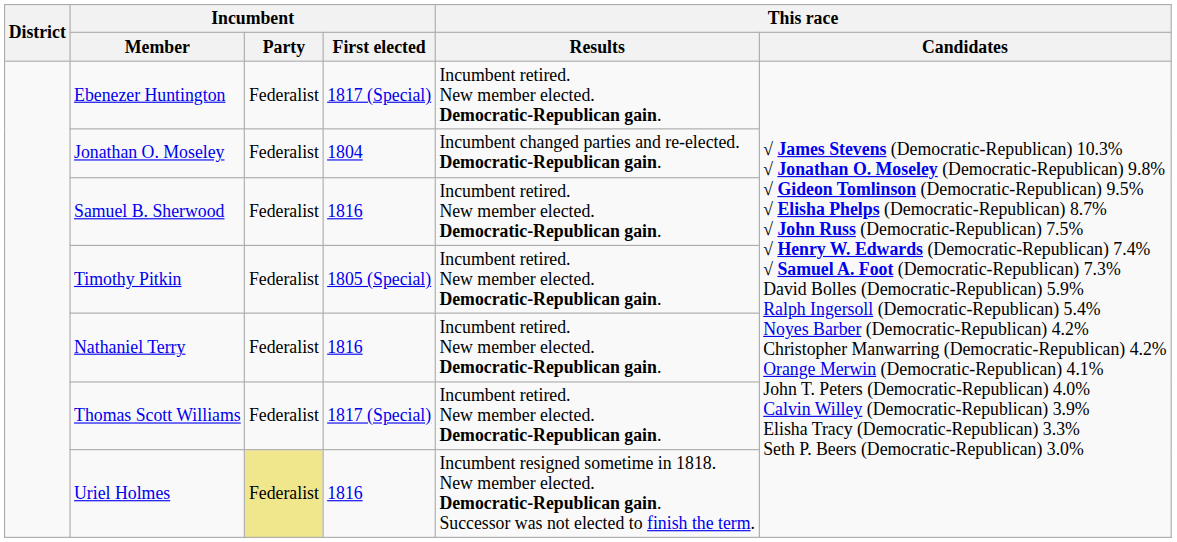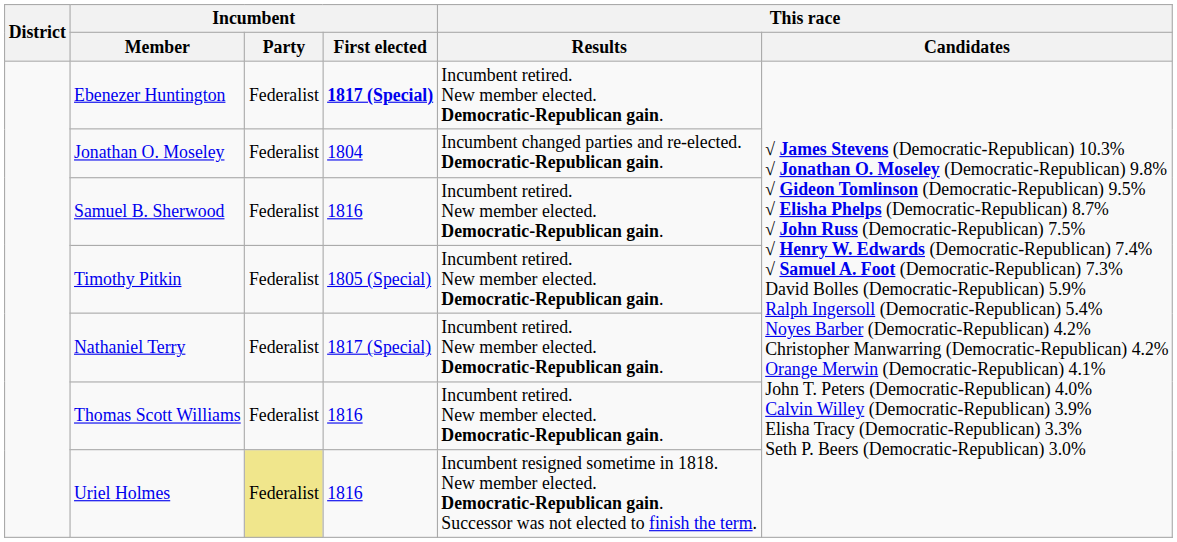 <table class=wikitable>
 <tr>
 <th rowspan=2>District</th>
 <th colspan=3>Incumbent</th>
 <th colspan=2>This race</th>
 </tr>
 <tr>
 <th>Member</th>
 <th>Party</th>
 <th>First elected</th>
 <th>Results</th>
 <th>Candidates</th>
 </tr>
 <tr>
 <td rowspan=7><br></td>
 <td><a href='#'>Ebenezer Huntington</a></td>
 <td>Federalist</td>
-<td><a href='#'>1817 (Special)</a></td>
+<td><strong><a href='#'>1817 (Special)</a></strong></td>
 <td>Incumbent retired.<br>New member elected.<br><strong>Democratic-Republican gain</strong>.</td>
 <td rowspan=7 nowrap><strong>√ <a href='#'>James Stevens</a></strong> (Democratic-Republican) 10.3%<br><strong>√ <a href='#'>Jonathan O. Moseley</a></strong> (Democratic-Republican) 9.8%<br><strong>√ <a href='#'>Gideon Tomlinson</a></strong> (Democratic-Republican) 9.5%<br><strong>√ <a href='#'>Elisha Phelps</a></strong> (Democratic-Republican) 8.7%<br><strong>√ <a href='#'>John Russ</a></strong> (Democratic-Republican) 7.5%<br><strong>√ <a href='#'>Henry W. Edwards</a></strong> (Democratic-Republican) 7.4%<br><strong>√ <a href='#'>Samuel A. Foot</a></strong> (Democratic-Republican) 7.3%<br>David Bolles (Democratic-Republican) 5.9%<br><a href='#'>Ralph Ingersoll</a> (Democratic-Republican) 5.4%<br><a href='#'>Noyes Barber</a> (Democratic-Republican) 4.2%<br>Christopher Manwarring (Democratic-Republican) 4.2%<br><a href='#'>Orange Merwin</a> (Democratic-Republican) 4.1%<br>John T. Peters (Democratic-Republican) 4.0%<br><a href='#'>Calvin Willey</a> (Democratic-Republican) 3.9%<br>Elisha Tracy (Democratic-Republican) 3.3%<br>Seth P. Beers (Democratic-Republican) 3.0%</td>
 </tr>
 <tr>
 <td><a href='#'>Jonathan O. Moseley</a></td>
 <td>Federalist</td>
 <td><a href='#'>1804</a></td>
 <td>Incumbent changed parties and re-elected.<br><strong>Democratic-Republican gain</strong>.</td>
 </tr>
 <tr>
 <td><a href='#'>Samuel B. Sherwood</a></td>
 <td>Federalist</td>
 <td><a href='#'>1816</a></td>
 <td>Incumbent retired.<br>New member elected.<br><strong>Democratic-Republican gain</strong>.</td>
 </tr>
 <tr>
 <td><a href='#'>Timothy Pitkin</a></td>
 <td>Federalist</td>
 <td><a href='#'>1805 (Special)</a></td>
 <td>Incumbent retired.<br>New member elected.<br><strong>Democratic-Republican gain</strong>.</td>
 </tr>
 <tr>
 <td><a href='#'>Nathaniel Terry</a></td>
 <td>Federalist</td>
-<td><a href='#'>1816</a></td>
+<td><a href='#'>1817 (Special)</a></td>
 <td>Incumbent retired.<br>New member elected.<br><strong>Democratic-Republican gain</strong>.</td>
 </tr>
 <tr>
 <td><a href='#'>Thomas Scott Williams</a></td>
 <td>Federalist</td>
-<td><a href='#'>1817 (Special)</a></td>
+<td><a href='#'>1816</a></td>
 <td>Incumbent retired.<br>New member elected.<br><strong>Democratic-Republican gain</strong>.</td>
 </tr>
 <tr>
 <td><a href='#'>Uriel Holmes</a></td>
 <td style="background: khaki;">Federalist</td>
 <td><a href='#'>1816</a></td>
 <td>Incumbent resigned sometime in 1818.<br>New member elected.<br><strong>Democratic-Republican gain</strong>.<br>Successor was not elected to <a href='#'>finish the term</a>.</td>
 </tr>
 </table>
